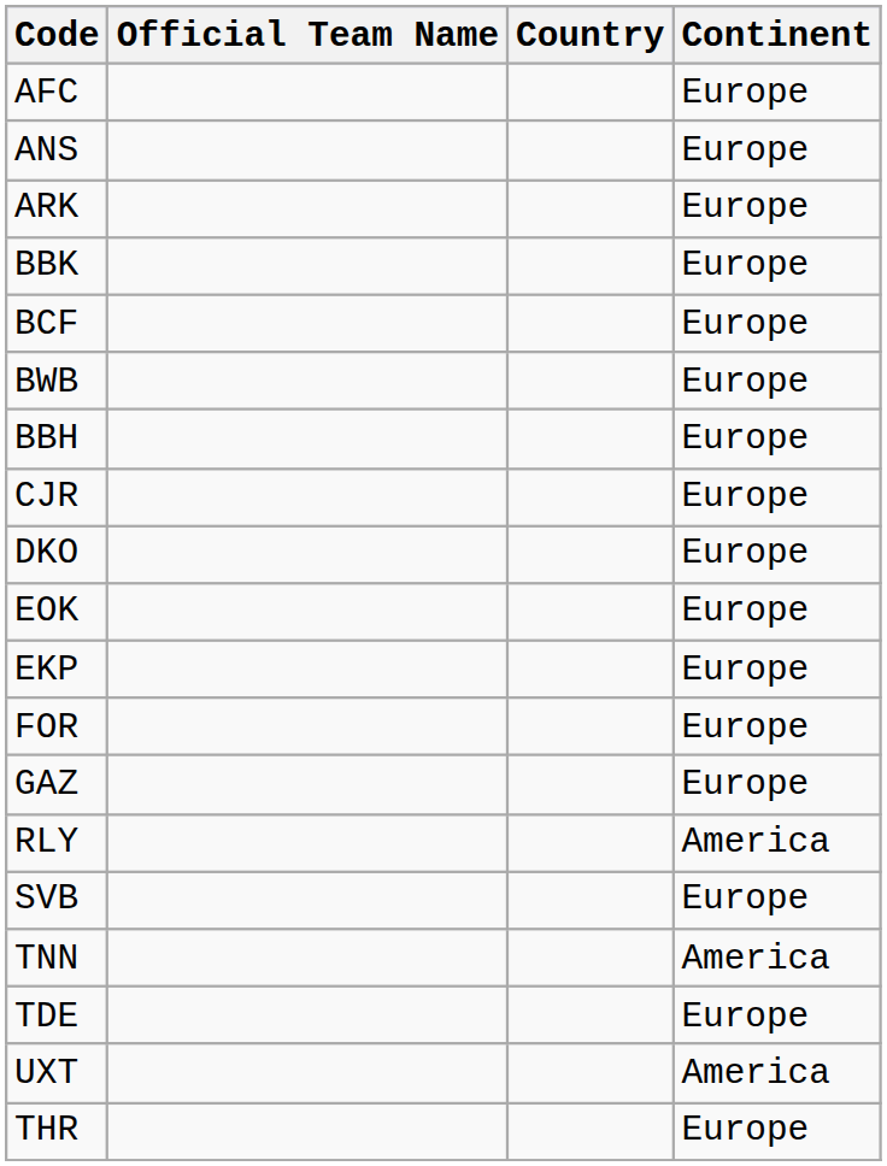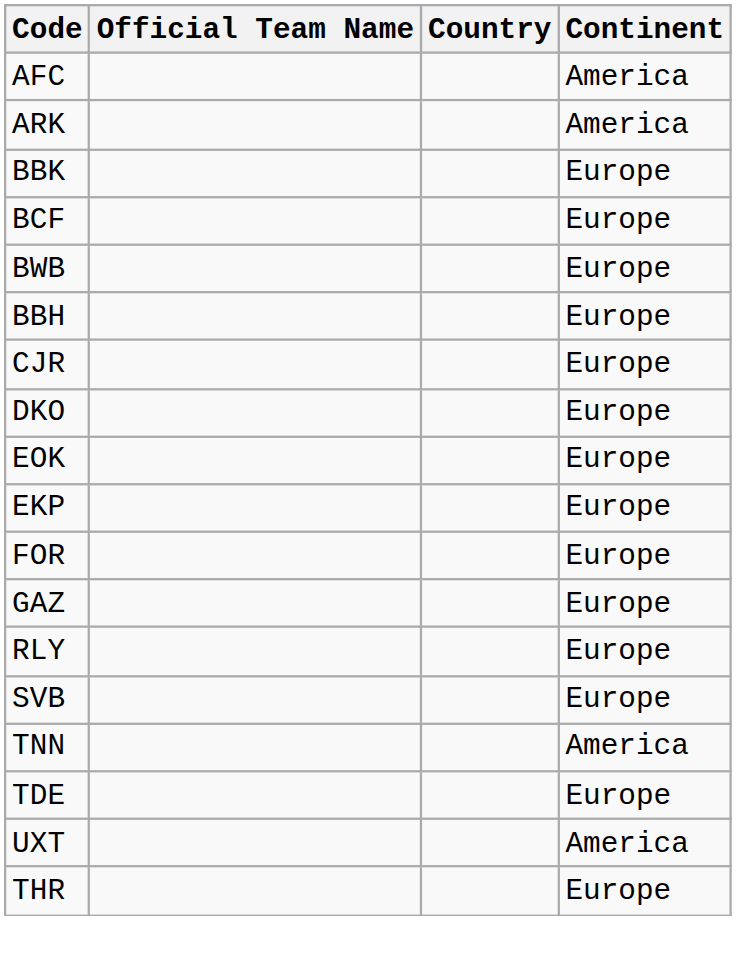 <table class="wikitable sortable">
 <tr style="background:#ccf;">
 <th>Code</th>
 <th>Official Team Name</th>
 <th>Country</th>
 <th>Continent</th>
 </tr>
 <tr>
 <td>AFC</td>
 <td></td>
 <td></td>
-<td>Europe</td>
-</tr>
-<tr>
-<td>ANS</td>
-<td></td>
-<td></td>
-<td>Europe</td>
+<td>America</td>
 </tr>
 <tr>
 <td>ARK</td>
 <td></td>
 <td></td>
-<td>Europe</td>
+<td>America</td>
 </tr>
 <tr>
 <td>BBK</td>
 <td></td>
 <td></td>
 <td>Europe</td>
 </tr>
 <tr>
 <td>BCF</td>
 <td></td>
 <td></td>
 <td>Europe</td>
 </tr>
 <tr>
 <td>BWB</td>
 <td></td>
 <td></td>
 <td>Europe</td>
 </tr>
 <tr>
 <td>BBH</td>
 <td></td>
 <td></td>
 <td>Europe</td>
 </tr>
 <tr>
 <td>CJR</td>
 <td></td>
 <td></td>
 <td>Europe</td>
 </tr>
 <tr>
 <td>DKO</td>
 <td></td>
 <td></td>
 <td>Europe</td>
 </tr>
 <tr>
 <td>EOK</td>
 <td></td>
 <td></td>
 <td>Europe</td>
 </tr>
 <tr>
 <td>EKP</td>
 <td></td>
 <td></td>
 <td>Europe</td>
 </tr>
 <tr>
 <td>FOR</td>
 <td></td>
 <td></td>
 <td>Europe</td>
 </tr>
 <tr>
 <td>GAZ</td>
 <td></td>
 <td></td>
 <td>Europe</td>
 </tr>
 <tr>
 <td>RLY</td>
 <td></td>
 <td></td>
-<td>America</td>
+<td>Europe</td>
 </tr>
 <tr>
 <td>SVB</td>
 <td></td>
 <td></td>
 <td>Europe</td>
 </tr>
 <tr>
 <td>TNN</td>
 <td></td>
 <td></td>
 <td>America</td>
 </tr>
 <tr>
 <td>TDE</td>
 <td></td>
 <td></td>
 <td>Europe</td>
 </tr>
 <tr>
 <td>UXT</td>
 <td></td>
 <td></td>
 <td>America</td>
 </tr>
 <tr>
 <td>THR</td>
 <td></td>
 <td></td>
 <td>Europe</td>
 </tr>
 <tr>
 </tr>
 </table>
